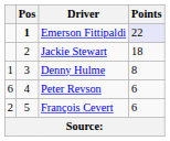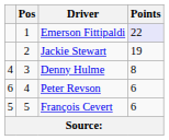 <table class="wikitable" style="font-size: 95%;">
 <tr>
 <th></th>
 <th>Pos</th>
 <th>Driver</th>
 <th>Points</th>
 </tr>
 <tr>
 <td align="left"></td>
-<td align="center"><strong>1</strong></td>
+<td align="center">1</td>
 <td> <a href='#'>Emerson Fittipaldi</a></td>
 <td align="left" style="background: lavender;">22</td>
 </tr>
 <tr>
 <td align="left"></td>
 <td align="center">2</td>
 <td> <a href='#'>Jackie Stewart</a></td>
-<td align="left">18</td>
+<td align="left">19</td>
 </tr>
 <tr>
-<td align="left"> 1</td>
+<td align="left"> 4</td>
 <td align="center">3</td>
 <td> <a href='#'>Denny Hulme</a></td>
 <td align="left">8</td>
 </tr>
 <tr>
 <td align="left"> 6</td>
 <td align="center">4</td>
 <td> <a href='#'>Peter Revson</a></td>
 <td align="left">6</td>
 </tr>
 <tr>
-<td align="left"> 2</td>
+<td align="left"> 5</td>
 <td align="center">5</td>
 <td> <a href='#'>François Cevert</a></td>
 <td align="left">6</td>
 </tr>
 <tr>
 <th colspan=4>Source:</th>
 </tr>
 </table>
